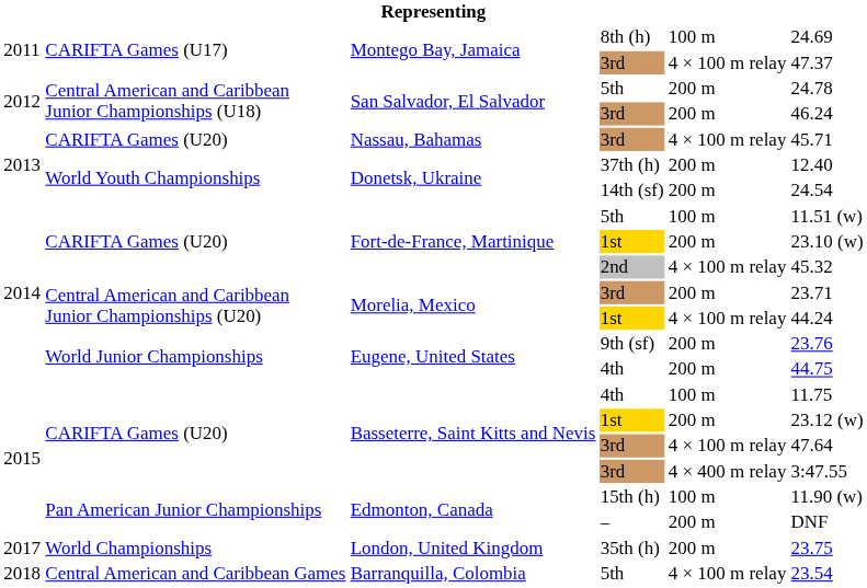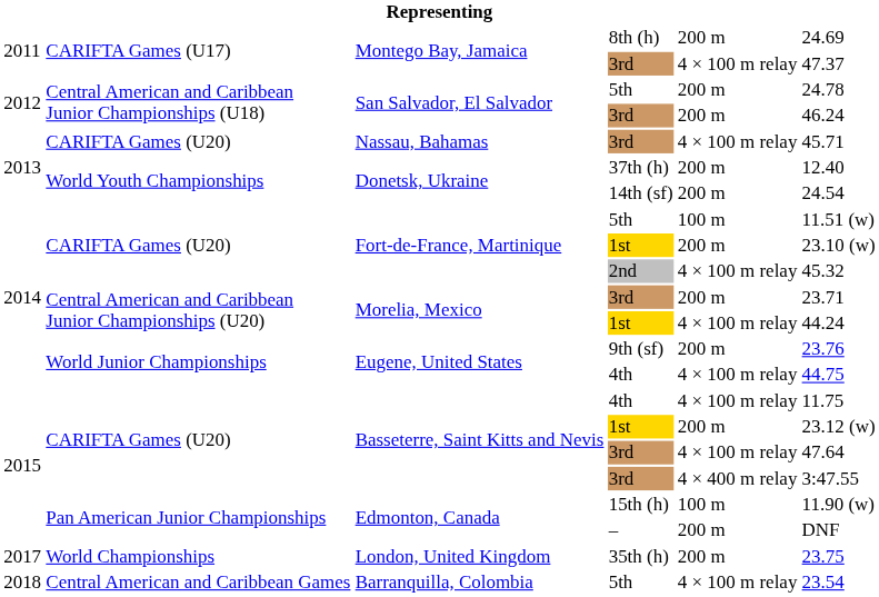 <table>
 <tr>
 <th colspan="6">Representing </th>
 </tr>
 <tr>
 <td rowspan=2>2011</td>
 <td rowspan=2><a href='#'>CARIFTA Games</a> (U17)</td>
 <td rowspan=2><a href='#'>Montego Bay, Jamaica</a></td>
 <td>8th (h)</td>
-<td>100 m</td>
+<td>200 m</td>
 <td>24.69</td>
 </tr>
 <tr>
 <td bgcolor=cc9966>3rd</td>
 <td>4 × 100 m relay</td>
 <td>47.37</td>
 </tr>
 <tr>
 <td rowspan=2>2012</td>
 <td rowspan=2><a href='#'>Central American and Caribbean<br>Junior Championships</a> (U18)</td>
 <td rowspan=2><a href='#'>San Salvador, El Salvador</a></td>
 <td>5th</td>
 <td>200 m</td>
 <td>24.78</td>
 </tr>
 <tr>
 <td bgcolor=cc9966>3rd</td>
 <td>200 m</td>
 <td>46.24</td>
 </tr>
 <tr>
 <td rowspan=3>2013</td>
 <td><a href='#'>CARIFTA Games</a> (U20)</td>
 <td><a href='#'>Nassau, Bahamas</a></td>
 <td bgcolor=cc9966>3rd</td>
 <td>4 × 100 m relay</td>
 <td>45.71</td>
 </tr>
 <tr>
 <td rowspan=2><a href='#'>World Youth Championships</a></td>
 <td rowspan=2><a href='#'>Donetsk, Ukraine</a></td>
 <td>37th (h)</td>
 <td>200 m</td>
 <td>12.40</td>
 </tr>
 <tr>
 <td>14th (sf)</td>
 <td>200 m</td>
 <td>24.54</td>
 </tr>
 <tr>
 <td rowspan=7>2014</td>
 <td rowspan=3><a href='#'>CARIFTA Games</a> (U20)</td>
 <td rowspan=3><a href='#'>Fort-de-France, Martinique</a></td>
 <td>5th</td>
 <td>100 m</td>
 <td>11.51 (w)</td>
 </tr>
 <tr>
 <td bgcolor=gold>1st</td>
 <td>200 m</td>
 <td>23.10 (w)</td>
 </tr>
 <tr>
 <td bgcolor=silver>2nd</td>
 <td>4 × 100 m relay</td>
 <td>45.32</td>
 </tr>
 <tr>
 <td rowspan=2><a href='#'>Central American and Caribbean<br>Junior Championships</a> (U20)</td>
 <td rowspan=2><a href='#'>Morelia, Mexico</a></td>
 <td bgcolor=cc9966>3rd</td>
 <td>200 m</td>
 <td>23.71</td>
 </tr>
 <tr>
 <td bgcolor=gold>1st</td>
 <td>4 × 100 m relay</td>
 <td>44.24</td>
 </tr>
 <tr>
 <td rowspan=2><a href='#'>World Junior Championships</a></td>
 <td rowspan=2><a href='#'>Eugene, United States</a></td>
 <td>9th (sf)</td>
 <td>200 m</td>
 <td><a href='#'>23.76</a></td>
 </tr>
 <tr>
 <td>4th</td>
-<td>200 m</td>
+<td>4 × 100 m relay</td>
 <td><a href='#'>44.75</a></td>
 </tr>
 <tr>
 <td rowspan=6>2015</td>
 <td rowspan=4><a href='#'>CARIFTA Games</a> (U20)</td>
 <td rowspan=4><a href='#'>Basseterre, Saint Kitts and Nevis</a></td>
 <td>4th</td>
-<td>100 m</td>
+<td>4 × 100 m relay</td>
 <td>11.75</td>
 </tr>
 <tr>
 <td bgcolor=gold>1st</td>
 <td>200 m</td>
 <td>23.12 (w)</td>
 </tr>
 <tr>
 <td bgcolor=cc9966>3rd</td>
 <td>4 × 100 m relay</td>
 <td>47.64</td>
 </tr>
 <tr>
 <td bgcolor=cc9966>3rd</td>
 <td>4 × 400 m relay</td>
 <td>3:47.55</td>
 </tr>
 <tr>
 <td rowspan=2><a href='#'>Pan American Junior Championships</a></td>
 <td rowspan=2><a href='#'>Edmonton, Canada</a></td>
 <td>15th (h)</td>
 <td>100 m</td>
 <td>11.90 (w)</td>
 </tr>
 <tr>
 <td>–</td>
 <td>200 m</td>
 <td>DNF</td>
 </tr>
 <tr>
 <td>2017</td>
 <td><a href='#'>World Championships</a></td>
 <td><a href='#'>London, United Kingdom</a></td>
 <td>35th (h)</td>
 <td>200 m</td>
 <td><a href='#'>23.75</a></td>
 </tr>
 <tr>
 <td>2018</td>
 <td><a href='#'>Central American and Caribbean Games</a></td>
 <td><a href='#'>Barranquilla, Colombia</a></td>
 <td>5th</td>
 <td>4 × 100 m relay</td>
 <td><a href='#'>23.54</a></td>
 </tr>
 </table>
